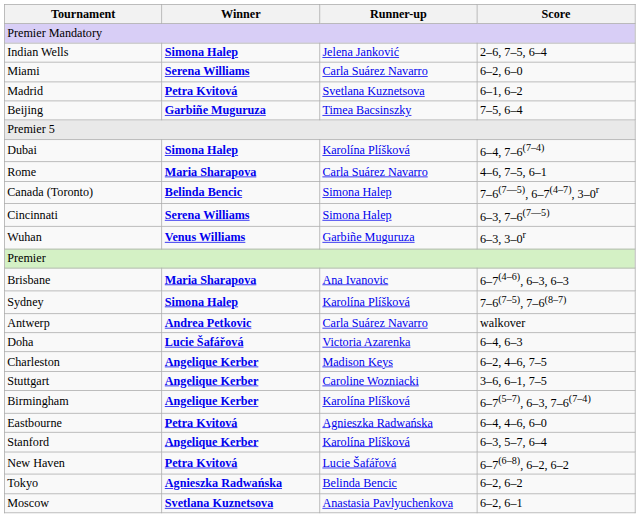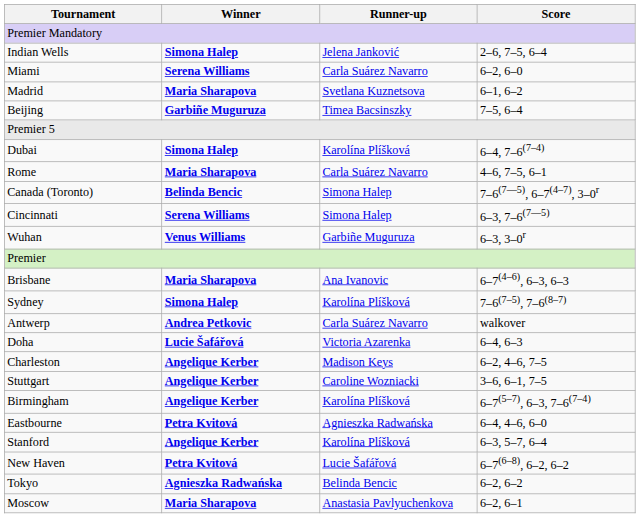 <table class="wikitable nowrap">
 <tr bgcolor="#efefef">
 <th width=200>Tournament</th>
 <th width=200>Winner</th>
 <th width=200>Runner-up</th>
 <th width=200>Score</th>
 </tr>
 <tr bgcolor="#d8cef6">
 <td colspan="4">Premier Mandatory</td>
 </tr>
 <tr>
 <td>Indian Wells</td>
 <td><strong> <a href='#'>Simona Halep</a></strong></td>
 <td> <a href='#'>Jelena Janković</a></td>
 <td>2–6, 7–5, 6–4</td>
 </tr>
 <tr>
 <td>Miami</td>
 <td><strong> <a href='#'>Serena Williams</a></strong></td>
 <td> <a href='#'>Carla Suárez Navarro</a></td>
 <td>6–2, 6–0</td>
 </tr>
 <tr>
 <td>Madrid</td>
-<td><strong> <a href='#'>Petra Kvitová</a></strong></td>
+<td><strong> <a href='#'>Maria Sharapova</a></strong></td>
 <td> <a href='#'>Svetlana Kuznetsova</a></td>
 <td>6–1, 6–2</td>
 </tr>
 <tr>
 <td>Beijing</td>
 <td><strong> <a href='#'>Garbiñe Muguruza</a></strong></td>
 <td> <a href='#'>Timea Bacsinszky</a></td>
 <td>7–5, 6–4</td>
 </tr>
 <tr bgcolor="#E9E9E9">
 <td colspan="4">Premier 5</td>
 </tr>
 <tr>
 <td>Dubai</td>
 <td><strong> <a href='#'>Simona Halep</a></strong></td>
 <td> <a href='#'>Karolína Plíšková</a></td>
 <td>6–4, 7–6<sup>(7–4)</sup></td>
 </tr>
 <tr>
 <td>Rome</td>
 <td><strong> <a href='#'>Maria Sharapova</a></strong></td>
 <td> <a href='#'>Carla Suárez Navarro</a></td>
 <td>4–6, 7–5, 6–1</td>
 </tr>
 <tr>
 <td>Canada (Toronto)</td>
 <td><strong> <a href='#'>Belinda Bencic</a></strong></td>
 <td> <a href='#'>Simona Halep</a></td>
 <td>7–6<sup>(7—5)</sup>, 6–7<sup>(4–7)</sup>, 3–0<sup>r</sup></td>
 </tr>
 <tr>
 <td>Cincinnati</td>
 <td><strong> <a href='#'>Serena Williams</a></strong></td>
 <td> <a href='#'>Simona Halep</a></td>
 <td>6–3, 7–6<sup>(7—5)</sup></td>
 </tr>
 <tr>
 <td>Wuhan</td>
 <td><strong> <a href='#'>Venus Williams</a></strong></td>
 <td> <a href='#'>Garbiñe Muguruza</a></td>
 <td>6–3, 3–0<sup>r</sup></td>
 </tr>
 <tr bgcolor="#D4F1C5">
 <td colspan="4">Premier</td>
 </tr>
 <tr>
 <td>Brisbane</td>
 <td><strong> <a href='#'>Maria Sharapova</a></strong></td>
 <td> <a href='#'>Ana Ivanovic</a></td>
 <td>6–7<sup>(4–6)</sup>, 6–3, 6–3</td>
 </tr>
 <tr>
 <td>Sydney</td>
 <td><strong> <a href='#'>Simona Halep</a></strong></td>
 <td> <a href='#'>Karolína Plíšková</a></td>
 <td>7–6<sup>(7–5)</sup>, 7–6<sup>(8–7)</sup></td>
 </tr>
 <tr>
 <td>Antwerp</td>
 <td><strong> <a href='#'>Andrea Petkovic</a></strong></td>
 <td> <a href='#'>Carla Suárez Navarro</a></td>
 <td>walkover</td>
 </tr>
 <tr>
 <td>Doha</td>
 <td><strong> <a href='#'>Lucie Šafářová</a></strong></td>
 <td> <a href='#'>Victoria Azarenka</a></td>
 <td>6–4, 6–3</td>
 </tr>
 <tr>
 <td>Charleston</td>
 <td><strong> <a href='#'>Angelique Kerber</a></strong></td>
 <td> <a href='#'>Madison Keys</a></td>
 <td>6–2, 4–6, 7–5</td>
 </tr>
 <tr>
 <td>Stuttgart</td>
 <td><strong> <a href='#'>Angelique Kerber</a></strong></td>
 <td> <a href='#'>Caroline Wozniacki</a></td>
 <td>3–6, 6–1, 7–5</td>
 </tr>
 <tr>
 <td>Birmingham</td>
 <td><strong> <a href='#'>Angelique Kerber</a></strong></td>
 <td> <a href='#'>Karolína Plíšková</a></td>
 <td>6–7<sup>(5–7)</sup>, 6–3, 7–6<sup>(7–4)</sup></td>
 </tr>
 <tr>
 <td>Eastbourne</td>
 <td><strong> <a href='#'>Petra Kvitová</a></strong></td>
 <td> <a href='#'>Agnieszka Radwańska</a></td>
 <td>6–4, 4–6, 6–0</td>
 </tr>
 <tr>
 <td>Stanford</td>
 <td><strong> <a href='#'>Angelique Kerber</a></strong></td>
 <td> <a href='#'>Karolína Plíšková</a></td>
 <td>6–3, 5–7, 6–4</td>
 </tr>
 <tr>
 <td>New Haven</td>
 <td><strong> <a href='#'>Petra Kvitová</a></strong></td>
 <td> <a href='#'>Lucie Šafářová</a></td>
 <td>6–7<sup>(6–8)</sup>, 6–2, 6–2</td>
 </tr>
 <tr>
 <td>Tokyo</td>
 <td><strong> <a href='#'>Agnieszka Radwańska</a></strong></td>
 <td> <a href='#'>Belinda Bencic</a></td>
 <td>6–2, 6–2</td>
 </tr>
 <tr>
 <td>Moscow</td>
-<td><strong> <a href='#'>Svetlana Kuznetsova</a></strong></td>
+<td><strong> <a href='#'>Maria Sharapova</a></strong></td>
 <td> <a href='#'>Anastasia Pavlyuchenkova</a></td>
 <td>6–2, 6–1</td>
 </tr>
 </table>
